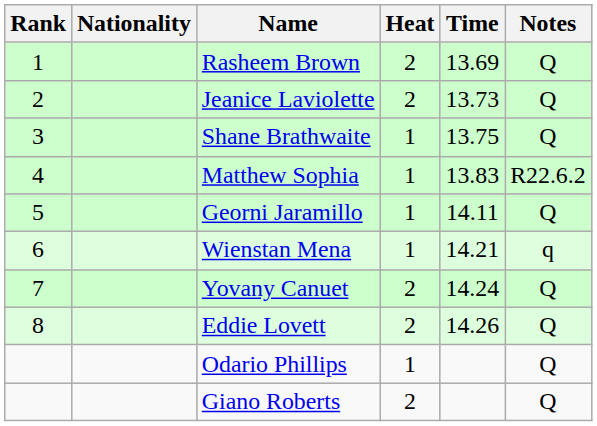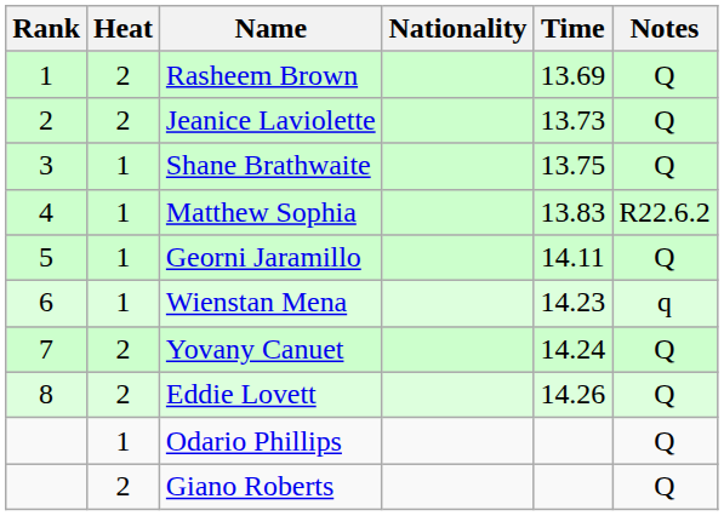 <table class="wikitable sortable" style="text-align:center">
 <tr>
 <th>Rank</th>
+<th>Heat</th>
+<th>Name</th>
 <th>Nationality</th>
-<th>Name</th>
-<th>Heat</th>
 <th>Time</th>
 <th>Notes</th>
 </tr>
 <tr bgcolor=ccffcc>
 <td>1</td>
+<td>2</td>
+<td align=left><a href='#'>Rasheem Brown</a></td>
 <td align=left></td>
-<td align=left><a href='#'>Rasheem Brown</a></td>
-<td>2</td>
 <td>13.69</td>
 <td>Q</td>
 </tr>
 <tr bgcolor=ccffcc>
 <td>2</td>
+<td>2</td>
+<td align=left><a href='#'>Jeanice Laviolette</a></td>
 <td align=left></td>
-<td align=left><a href='#'>Jeanice Laviolette</a></td>
-<td>2</td>
 <td>13.73</td>
 <td>Q</td>
 </tr>
 <tr bgcolor=ccffcc>
 <td>3</td>
+<td>1</td>
+<td align=left><a href='#'>Shane Brathwaite</a></td>
 <td align=left></td>
-<td align=left><a href='#'>Shane Brathwaite</a></td>
-<td>1</td>
 <td>13.75</td>
 <td>Q</td>
 </tr>
 <tr bgcolor=ccffcc>
 <td>4</td>
+<td>1</td>
+<td align=left><a href='#'>Matthew Sophia</a></td>
 <td align=left></td>
-<td align=left><a href='#'>Matthew Sophia</a></td>
-<td>1</td>
 <td>13.83</td>
 <td>R22.6.2</td>
 </tr>
 <tr bgcolor=ccffcc>
 <td>5</td>
+<td>1</td>
+<td align=left><a href='#'>Georni Jaramillo</a></td>
 <td align=left></td>
-<td align=left><a href='#'>Georni Jaramillo</a></td>
-<td>1</td>
 <td>14.11</td>
 <td>Q</td>
 </tr>
 <tr bgcolor=ddffdd>
 <td>6</td>
+<td>1</td>
+<td align=left><a href='#'>Wienstan Mena</a></td>
 <td align=left></td>
-<td align=left><a href='#'>Wienstan Mena</a></td>
-<td>1</td>
-<td>14.21</td>
+<td>14.23</td>
 <td>q</td>
 </tr>
 <tr bgcolor=ccffcc>
 <td>7</td>
+<td>2</td>
+<td align=left><a href='#'>Yovany Canuet</a></td>
 <td align=left></td>
-<td align=left><a href='#'>Yovany Canuet</a></td>
-<td>2</td>
 <td>14.24</td>
 <td>Q</td>
 </tr>
 <tr bgcolor=ddffdd>
 <td>8</td>
+<td>2</td>
+<td align=left><a href='#'>Eddie Lovett</a></td>
 <td align=left></td>
-<td align=left><a href='#'>Eddie Lovett</a></td>
-<td>2</td>
 <td>14.26</td>
 <td>Q</td>
 </tr>
 <tr>
 <td></td>
+<td>1</td>
+<td align=left><a href='#'>Odario Phillips</a></td>
 <td align=left></td>
-<td align=left><a href='#'>Odario Phillips</a></td>
-<td>1</td>
 <td></td>
 <td>Q</td>
 </tr>
 <tr>
 <td></td>
+<td>2</td>
+<td align=left><a href='#'>Giano Roberts</a></td>
 <td align=left></td>
-<td align=left><a href='#'>Giano Roberts</a></td>
-<td>2</td>
 <td></td>
 <td>Q</td>
 </tr>
 </table>
